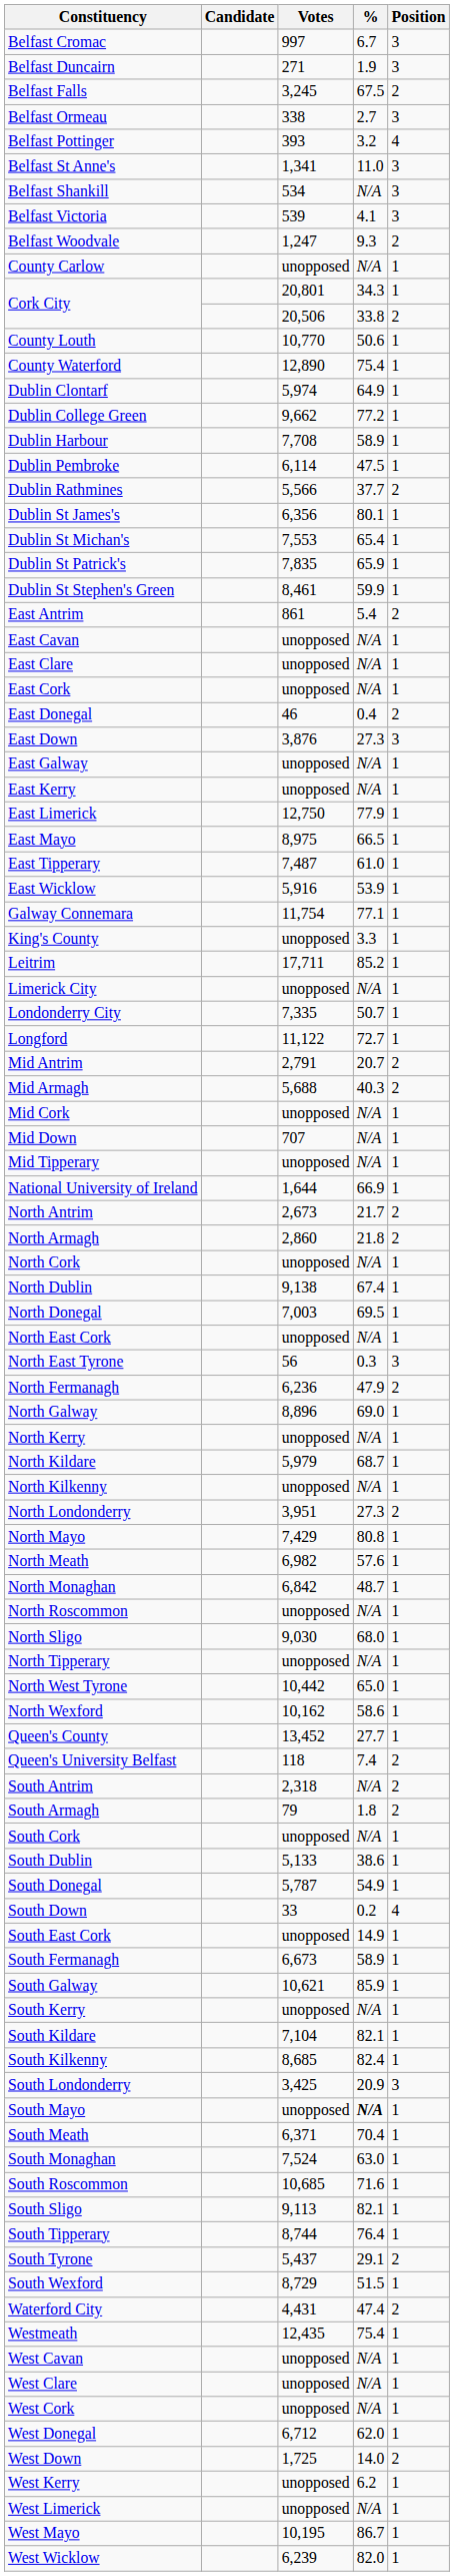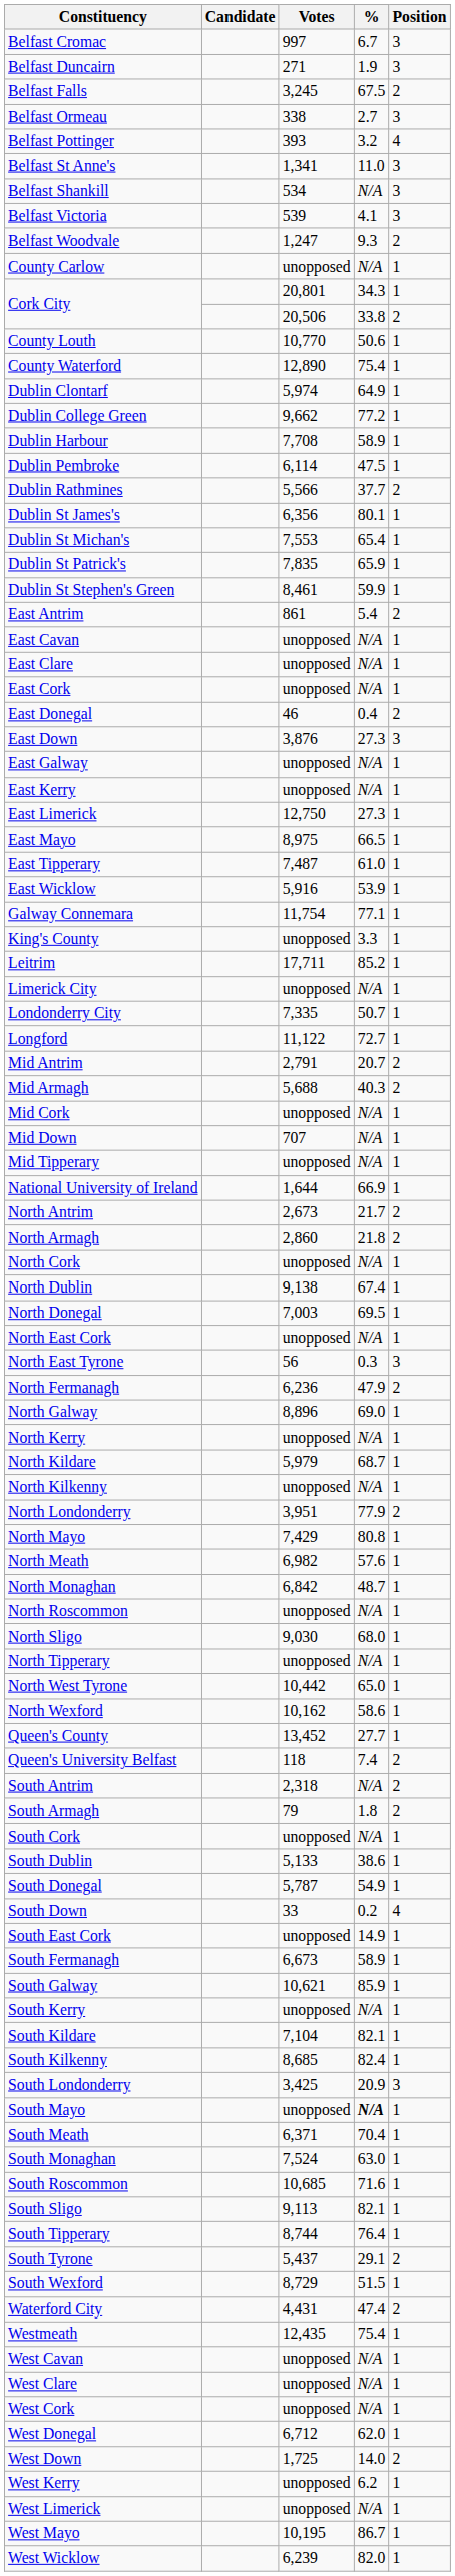 <table class="wikitable sortable">
 <tr>
 <th>Constituency</th>
 <th>Candidate</th>
 <th>Votes</th>
 <th>%</th>
 <th>Position</th>
 </tr>
 <tr>
 <td><a href='#'>Belfast Cromac</a></td>
 <td></td>
 <td>997</td>
 <td>6.7</td>
 <td>3</td>
 </tr>
 <tr>
 <td><a href='#'>Belfast Duncairn</a></td>
 <td></td>
 <td>271</td>
 <td>1.9</td>
 <td>3</td>
 </tr>
 <tr>
 <td><a href='#'>Belfast Falls</a></td>
 <td></td>
 <td>3,245</td>
 <td>67.5</td>
 <td>2</td>
 </tr>
 <tr>
 <td><a href='#'>Belfast Ormeau</a></td>
 <td></td>
 <td>338</td>
 <td>2.7</td>
 <td>3</td>
 </tr>
 <tr>
 <td><a href='#'>Belfast Pottinger</a></td>
 <td></td>
 <td>393</td>
 <td>3.2</td>
 <td>4</td>
 </tr>
 <tr>
 <td><a href='#'>Belfast St Anne's</a></td>
 <td></td>
 <td>1,341</td>
 <td>11.0</td>
 <td>3</td>
 </tr>
 <tr>
 <td><a href='#'>Belfast Shankill</a></td>
 <td></td>
 <td>534</td>
 <td><em>N/A</em></td>
 <td>3</td>
 </tr>
 <tr>
 <td><a href='#'>Belfast Victoria</a></td>
 <td></td>
 <td>539</td>
 <td>4.1</td>
 <td>3</td>
 </tr>
 <tr>
 <td><a href='#'>Belfast Woodvale</a></td>
 <td></td>
 <td>1,247</td>
 <td>9.3</td>
 <td>2</td>
 </tr>
 <tr>
 <td><a href='#'>County Carlow</a></td>
 <td></td>
 <td>unopposed</td>
 <td><em>N/A</em></td>
 <td>1</td>
 </tr>
 <tr>
 <td rowspan=2><a href='#'>Cork City</a></td>
 <td></td>
 <td>20,801</td>
 <td>34.3</td>
 <td>1</td>
 </tr>
 <tr>
 <td></td>
 <td>20,506</td>
 <td>33.8</td>
 <td>2</td>
 </tr>
 <tr>
 <td><a href='#'>County Louth</a></td>
 <td></td>
 <td>10,770</td>
 <td>50.6</td>
 <td>1</td>
 </tr>
 <tr>
 <td><a href='#'>County Waterford</a></td>
 <td></td>
 <td>12,890</td>
 <td>75.4</td>
 <td>1</td>
 </tr>
 <tr>
 <td><a href='#'>Dublin Clontarf</a></td>
 <td></td>
 <td>5,974</td>
 <td>64.9</td>
 <td>1</td>
 </tr>
 <tr>
 <td><a href='#'>Dublin College Green</a></td>
 <td></td>
 <td>9,662</td>
 <td>77.2</td>
 <td>1</td>
 </tr>
 <tr>
 <td><a href='#'>Dublin Harbour</a></td>
 <td></td>
 <td>7,708</td>
 <td>58.9</td>
 <td>1</td>
 </tr>
 <tr>
 <td><a href='#'>Dublin Pembroke</a></td>
 <td></td>
 <td>6,114</td>
 <td>47.5</td>
 <td>1</td>
 </tr>
 <tr>
 <td><a href='#'>Dublin Rathmines</a></td>
 <td></td>
 <td>5,566</td>
 <td>37.7</td>
 <td>2</td>
 </tr>
 <tr>
 <td><a href='#'>Dublin St James's</a></td>
 <td></td>
 <td>6,356</td>
 <td>80.1</td>
 <td>1</td>
 </tr>
 <tr>
 <td><a href='#'>Dublin St Michan's</a></td>
 <td></td>
 <td>7,553</td>
 <td>65.4</td>
 <td>1</td>
 </tr>
 <tr>
 <td><a href='#'>Dublin St Patrick's</a></td>
 <td></td>
 <td>7,835</td>
 <td>65.9</td>
 <td>1</td>
 </tr>
 <tr>
 <td><a href='#'>Dublin St Stephen's Green</a></td>
 <td></td>
 <td>8,461</td>
 <td>59.9</td>
 <td>1</td>
 </tr>
 <tr>
 <td><a href='#'>East Antrim</a></td>
 <td></td>
 <td>861</td>
 <td>5.4</td>
 <td>2</td>
 </tr>
 <tr>
 <td><a href='#'>East Cavan</a></td>
 <td></td>
 <td>unopposed</td>
 <td><em>N/A</em></td>
 <td>1</td>
 </tr>
 <tr>
 <td><a href='#'>East Clare</a></td>
 <td></td>
 <td>unopposed</td>
 <td><em>N/A</em></td>
 <td>1</td>
 </tr>
 <tr>
 <td><a href='#'>East Cork</a></td>
 <td></td>
 <td>unopposed</td>
 <td><em>N/A</em></td>
 <td>1</td>
 </tr>
 <tr>
 <td><a href='#'>East Donegal</a></td>
 <td></td>
 <td>46</td>
 <td>0.4</td>
 <td>2</td>
 </tr>
 <tr>
 <td><a href='#'>East Down</a></td>
 <td></td>
 <td>3,876</td>
 <td>27.3</td>
 <td>3</td>
 </tr>
 <tr>
 <td><a href='#'>East Galway</a></td>
 <td></td>
 <td>unopposed</td>
 <td><em>N/A</em></td>
 <td>1</td>
 </tr>
 <tr>
 <td><a href='#'>East Kerry</a></td>
 <td></td>
 <td>unopposed</td>
 <td><em>N/A</em></td>
 <td>1</td>
 </tr>
 <tr>
 <td><a href='#'>East Limerick</a></td>
 <td></td>
 <td>12,750</td>
-<td>77.9</td>
+<td>27.3</td>
 <td>1</td>
 </tr>
 <tr>
 <td><a href='#'>East Mayo</a></td>
 <td></td>
 <td>8,975</td>
 <td>66.5</td>
 <td>1</td>
 </tr>
 <tr>
 <td><a href='#'>East Tipperary</a></td>
 <td></td>
 <td>7,487</td>
 <td>61.0</td>
 <td>1</td>
 </tr>
 <tr>
 <td><a href='#'>East Wicklow</a></td>
 <td></td>
 <td>5,916</td>
 <td>53.9</td>
 <td>1</td>
 </tr>
 <tr>
 <td><a href='#'>Galway Connemara</a></td>
 <td></td>
 <td>11,754</td>
 <td>77.1</td>
 <td>1</td>
 </tr>
 <tr>
 <td><a href='#'>King's County</a></td>
 <td></td>
 <td>unopposed</td>
 <td>3.3</td>
 <td>1</td>
 </tr>
 <tr>
 <td><a href='#'>Leitrim</a></td>
 <td></td>
 <td>17,711</td>
 <td>85.2</td>
 <td>1</td>
 </tr>
 <tr>
 <td><a href='#'>Limerick City</a></td>
 <td></td>
 <td>unopposed</td>
 <td><em>N/A</em></td>
 <td>1</td>
 </tr>
 <tr>
 <td><a href='#'>Londonderry City</a></td>
 <td></td>
 <td>7,335</td>
 <td>50.7</td>
 <td>1</td>
 </tr>
 <tr>
 <td><a href='#'>Longford</a></td>
 <td></td>
 <td>11,122</td>
 <td>72.7</td>
 <td>1</td>
 </tr>
 <tr>
 <td><a href='#'>Mid Antrim</a></td>
 <td></td>
 <td>2,791</td>
 <td>20.7</td>
 <td>2</td>
 </tr>
 <tr>
 <td><a href='#'>Mid Armagh</a></td>
 <td></td>
 <td>5,688</td>
 <td>40.3</td>
 <td>2</td>
 </tr>
 <tr>
 <td><a href='#'>Mid Cork</a></td>
 <td></td>
 <td>unopposed</td>
 <td><em>N/A</em></td>
 <td>1</td>
 </tr>
 <tr>
 <td><a href='#'>Mid Down</a></td>
 <td></td>
 <td>707</td>
 <td><em>N/A</em></td>
 <td>1</td>
 </tr>
 <tr>
 <td><a href='#'>Mid Tipperary</a></td>
 <td></td>
 <td>unopposed</td>
 <td><em>N/A</em></td>
 <td>1</td>
 </tr>
 <tr>
 <td><a href='#'>National University of Ireland</a></td>
 <td></td>
 <td>1,644</td>
 <td>66.9</td>
 <td>1</td>
 </tr>
 <tr>
 <td><a href='#'>North Antrim</a></td>
 <td></td>
 <td>2,673</td>
 <td>21.7</td>
 <td>2</td>
 </tr>
 <tr>
 <td><a href='#'>North Armagh</a></td>
 <td></td>
 <td>2,860</td>
 <td>21.8</td>
 <td>2</td>
 </tr>
 <tr>
 <td><a href='#'>North Cork</a></td>
 <td></td>
 <td>unopposed</td>
 <td><em>N/A</em></td>
 <td>1</td>
 </tr>
 <tr>
 <td><a href='#'>North Dublin</a></td>
 <td></td>
 <td>9,138</td>
 <td>67.4</td>
 <td>1</td>
 </tr>
 <tr>
 <td><a href='#'>North Donegal</a></td>
 <td></td>
 <td>7,003</td>
 <td>69.5</td>
 <td>1</td>
 </tr>
 <tr>
 <td><a href='#'>North East Cork</a></td>
 <td></td>
 <td>unopposed</td>
 <td><em>N/A</em></td>
 <td>1</td>
 </tr>
 <tr>
 <td><a href='#'>North East Tyrone</a></td>
 <td></td>
 <td>56</td>
 <td>0.3</td>
 <td>3</td>
 </tr>
 <tr>
 <td><a href='#'>North Fermanagh</a></td>
 <td></td>
 <td>6,236</td>
 <td>47.9</td>
 <td>2</td>
 </tr>
 <tr>
 <td><a href='#'>North Galway</a></td>
 <td></td>
 <td>8,896</td>
 <td>69.0</td>
 <td>1</td>
 </tr>
 <tr>
 <td><a href='#'>North Kerry</a></td>
 <td></td>
 <td>unopposed</td>
 <td><em>N/A</em></td>
 <td>1</td>
 </tr>
 <tr>
 <td><a href='#'>North Kildare</a></td>
 <td></td>
 <td>5,979</td>
 <td>68.7</td>
 <td>1</td>
 </tr>
 <tr>
 <td><a href='#'>North Kilkenny</a></td>
 <td></td>
 <td>unopposed</td>
 <td><em>N/A</em></td>
 <td>1</td>
 </tr>
 <tr>
 <td><a href='#'>North Londonderry</a></td>
 <td></td>
 <td>3,951</td>
-<td>27.3</td>
+<td>77.9</td>
 <td>2</td>
 </tr>
 <tr>
 <td><a href='#'>North Mayo</a></td>
 <td></td>
 <td>7,429</td>
 <td>80.8</td>
 <td>1</td>
 </tr>
 <tr>
 <td><a href='#'>North Meath</a></td>
 <td></td>
 <td>6,982</td>
 <td>57.6</td>
 <td>1</td>
 </tr>
 <tr>
 <td><a href='#'>North Monaghan</a></td>
 <td></td>
 <td>6,842</td>
 <td>48.7</td>
 <td>1</td>
 </tr>
 <tr>
 <td><a href='#'>North Roscommon</a></td>
 <td></td>
 <td>unopposed</td>
 <td><em>N/A</em></td>
 <td>1</td>
 </tr>
 <tr>
 <td><a href='#'>North Sligo</a></td>
 <td></td>
 <td>9,030</td>
 <td>68.0</td>
 <td>1</td>
 </tr>
 <tr>
 <td><a href='#'>North Tipperary</a></td>
 <td></td>
 <td>unopposed</td>
 <td><em>N/A</em></td>
 <td>1</td>
 </tr>
 <tr>
 <td><a href='#'>North West Tyrone</a></td>
 <td></td>
 <td>10,442</td>
 <td>65.0</td>
 <td>1</td>
 </tr>
 <tr>
 <td><a href='#'>North Wexford</a></td>
 <td></td>
 <td>10,162</td>
 <td>58.6</td>
 <td>1</td>
 </tr>
 <tr>
 <td><a href='#'>Queen's County</a></td>
 <td></td>
 <td>13,452</td>
 <td>27.7</td>
 <td>1</td>
 </tr>
 <tr>
 <td><a href='#'>Queen's University Belfast</a></td>
 <td></td>
 <td>118</td>
 <td>7.4</td>
 <td>2</td>
 </tr>
 <tr>
 <td><a href='#'>South Antrim</a></td>
 <td></td>
 <td>2,318</td>
 <td><em>N/A</em></td>
 <td>2</td>
 </tr>
 <tr>
 <td><a href='#'>South Armagh</a></td>
 <td></td>
 <td>79</td>
 <td>1.8</td>
 <td>2</td>
 </tr>
 <tr>
 <td><a href='#'>South Cork</a></td>
 <td></td>
 <td>unopposed</td>
 <td><em>N/A</em></td>
 <td>1</td>
 </tr>
 <tr>
 <td><a href='#'>South Dublin</a></td>
 <td></td>
 <td>5,133</td>
 <td>38.6</td>
 <td>1</td>
 </tr>
 <tr>
 <td><a href='#'>South Donegal</a></td>
 <td></td>
 <td>5,787</td>
 <td>54.9</td>
 <td>1</td>
 </tr>
 <tr>
 <td><a href='#'>South Down</a></td>
 <td></td>
 <td>33</td>
 <td>0.2</td>
 <td>4</td>
 </tr>
 <tr>
 <td><a href='#'>South East Cork</a></td>
 <td></td>
 <td>unopposed</td>
 <td>14.9</td>
 <td>1</td>
 </tr>
 <tr>
 <td><a href='#'>South Fermanagh</a></td>
 <td></td>
 <td>6,673</td>
 <td>58.9</td>
 <td>1</td>
 </tr>
 <tr>
 <td><a href='#'>South Galway</a></td>
 <td></td>
 <td>10,621</td>
 <td>85.9</td>
 <td>1</td>
 </tr>
 <tr>
 <td><a href='#'>South Kerry</a></td>
 <td></td>
 <td>unopposed</td>
 <td><em>N/A</em></td>
 <td>1</td>
 </tr>
 <tr>
 <td><a href='#'>South Kildare</a></td>
 <td></td>
 <td>7,104</td>
 <td>82.1</td>
 <td>1</td>
 </tr>
 <tr>
 <td><a href='#'>South Kilkenny</a></td>
 <td></td>
 <td>8,685</td>
 <td>82.4</td>
 <td>1</td>
 </tr>
 <tr>
 <td><a href='#'>South Londonderry</a></td>
 <td></td>
 <td>3,425</td>
 <td>20.9</td>
 <td>3</td>
 </tr>
 <tr>
 <td><a href='#'>South Mayo</a></td>
 <td></td>
 <td>unopposed</td>
 <td><strong><em>N/A</em></strong></td>
 <td>1</td>
 </tr>
 <tr>
 <td><a href='#'>South Meath</a></td>
 <td></td>
 <td>6,371</td>
 <td>70.4</td>
 <td>1</td>
 </tr>
 <tr>
 <td><a href='#'>South Monaghan</a></td>
 <td></td>
 <td>7,524</td>
 <td>63.0</td>
 <td>1</td>
 </tr>
 <tr>
 <td><a href='#'>South Roscommon</a></td>
 <td></td>
 <td>10,685</td>
 <td>71.6</td>
 <td>1</td>
 </tr>
 <tr>
 <td><a href='#'>South Sligo</a></td>
 <td></td>
 <td>9,113</td>
 <td>82.1</td>
 <td>1</td>
 </tr>
 <tr>
 <td><a href='#'>South Tipperary</a></td>
 <td></td>
 <td>8,744</td>
 <td>76.4</td>
 <td>1</td>
 </tr>
 <tr>
 <td><a href='#'>South Tyrone</a></td>
 <td></td>
 <td>5,437</td>
 <td>29.1</td>
 <td>2</td>
 </tr>
 <tr>
 <td><a href='#'>South Wexford</a></td>
 <td></td>
 <td>8,729</td>
 <td>51.5</td>
 <td>1</td>
 </tr>
 <tr>
 <td><a href='#'>Waterford City</a></td>
 <td></td>
 <td>4,431</td>
 <td>47.4</td>
 <td>2</td>
 </tr>
 <tr>
 <td><a href='#'>Westmeath</a></td>
 <td></td>
 <td>12,435</td>
 <td>75.4</td>
 <td>1</td>
 </tr>
 <tr>
 <td><a href='#'>West Cavan</a></td>
 <td></td>
 <td>unopposed</td>
 <td><em>N/A</em></td>
 <td>1</td>
 </tr>
 <tr>
 <td><a href='#'>West Clare</a></td>
 <td></td>
 <td>unopposed</td>
 <td><em>N/A</em></td>
 <td>1</td>
 </tr>
 <tr>
 <td><a href='#'>West Cork</a></td>
 <td></td>
 <td>unopposed</td>
 <td><em>N/A</em></td>
 <td>1</td>
 </tr>
 <tr>
 <td><a href='#'>West Donegal</a></td>
 <td></td>
 <td>6,712</td>
 <td>62.0</td>
 <td>1</td>
 </tr>
 <tr>
 <td><a href='#'>West Down</a></td>
 <td></td>
 <td>1,725</td>
 <td>14.0</td>
 <td>2</td>
 </tr>
 <tr>
 <td><a href='#'>West Kerry</a></td>
 <td></td>
 <td>unopposed</td>
 <td>6.2</td>
 <td>1</td>
 </tr>
 <tr>
 <td><a href='#'>West Limerick</a></td>
 <td></td>
 <td>unopposed</td>
 <td><em>N/A</em></td>
 <td>1</td>
 </tr>
 <tr>
 <td><a href='#'>West Mayo</a></td>
 <td></td>
 <td>10,195</td>
 <td>86.7</td>
 <td>1</td>
 </tr>
 <tr>
 <td><a href='#'>West Wicklow</a></td>
 <td></td>
 <td>6,239</td>
 <td>82.0</td>
 <td>1</td>
 </tr>
 </table>
